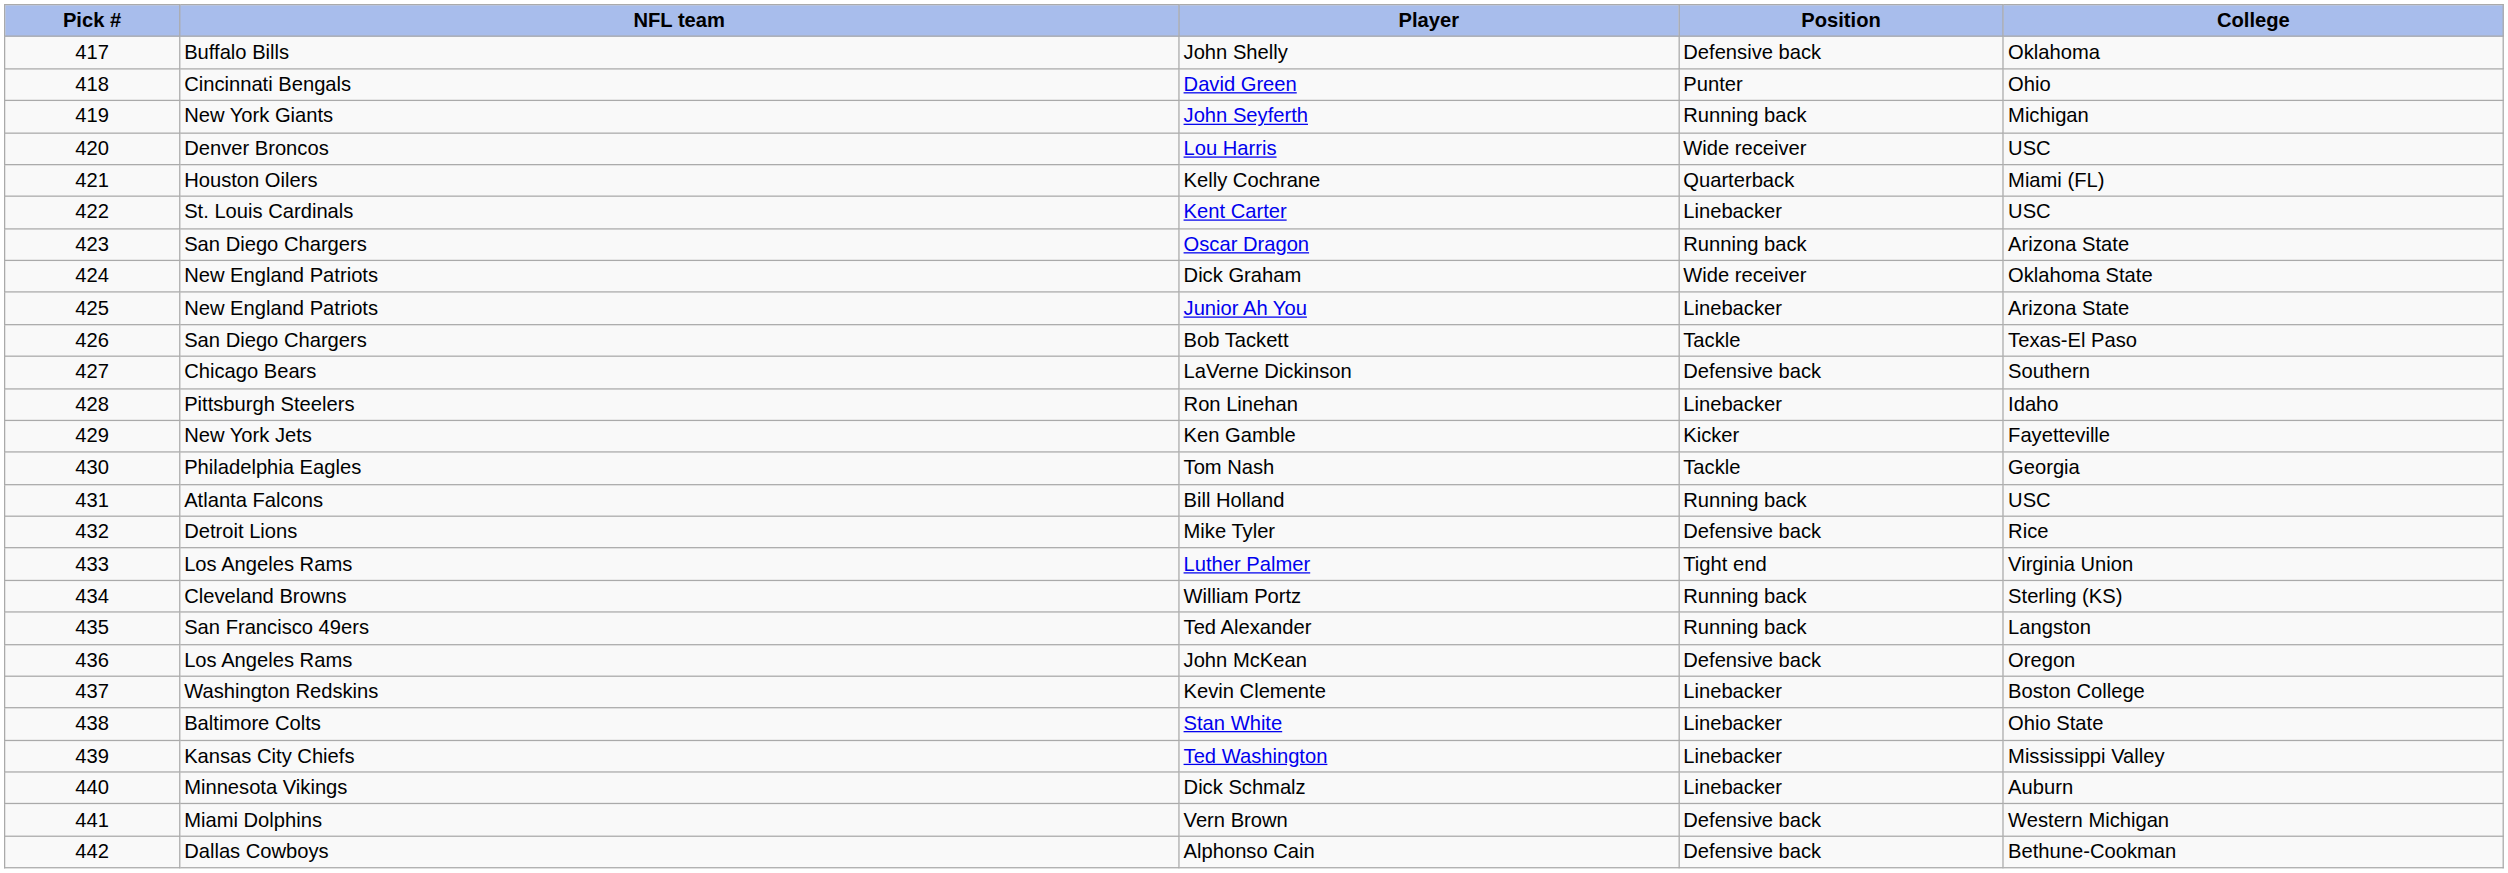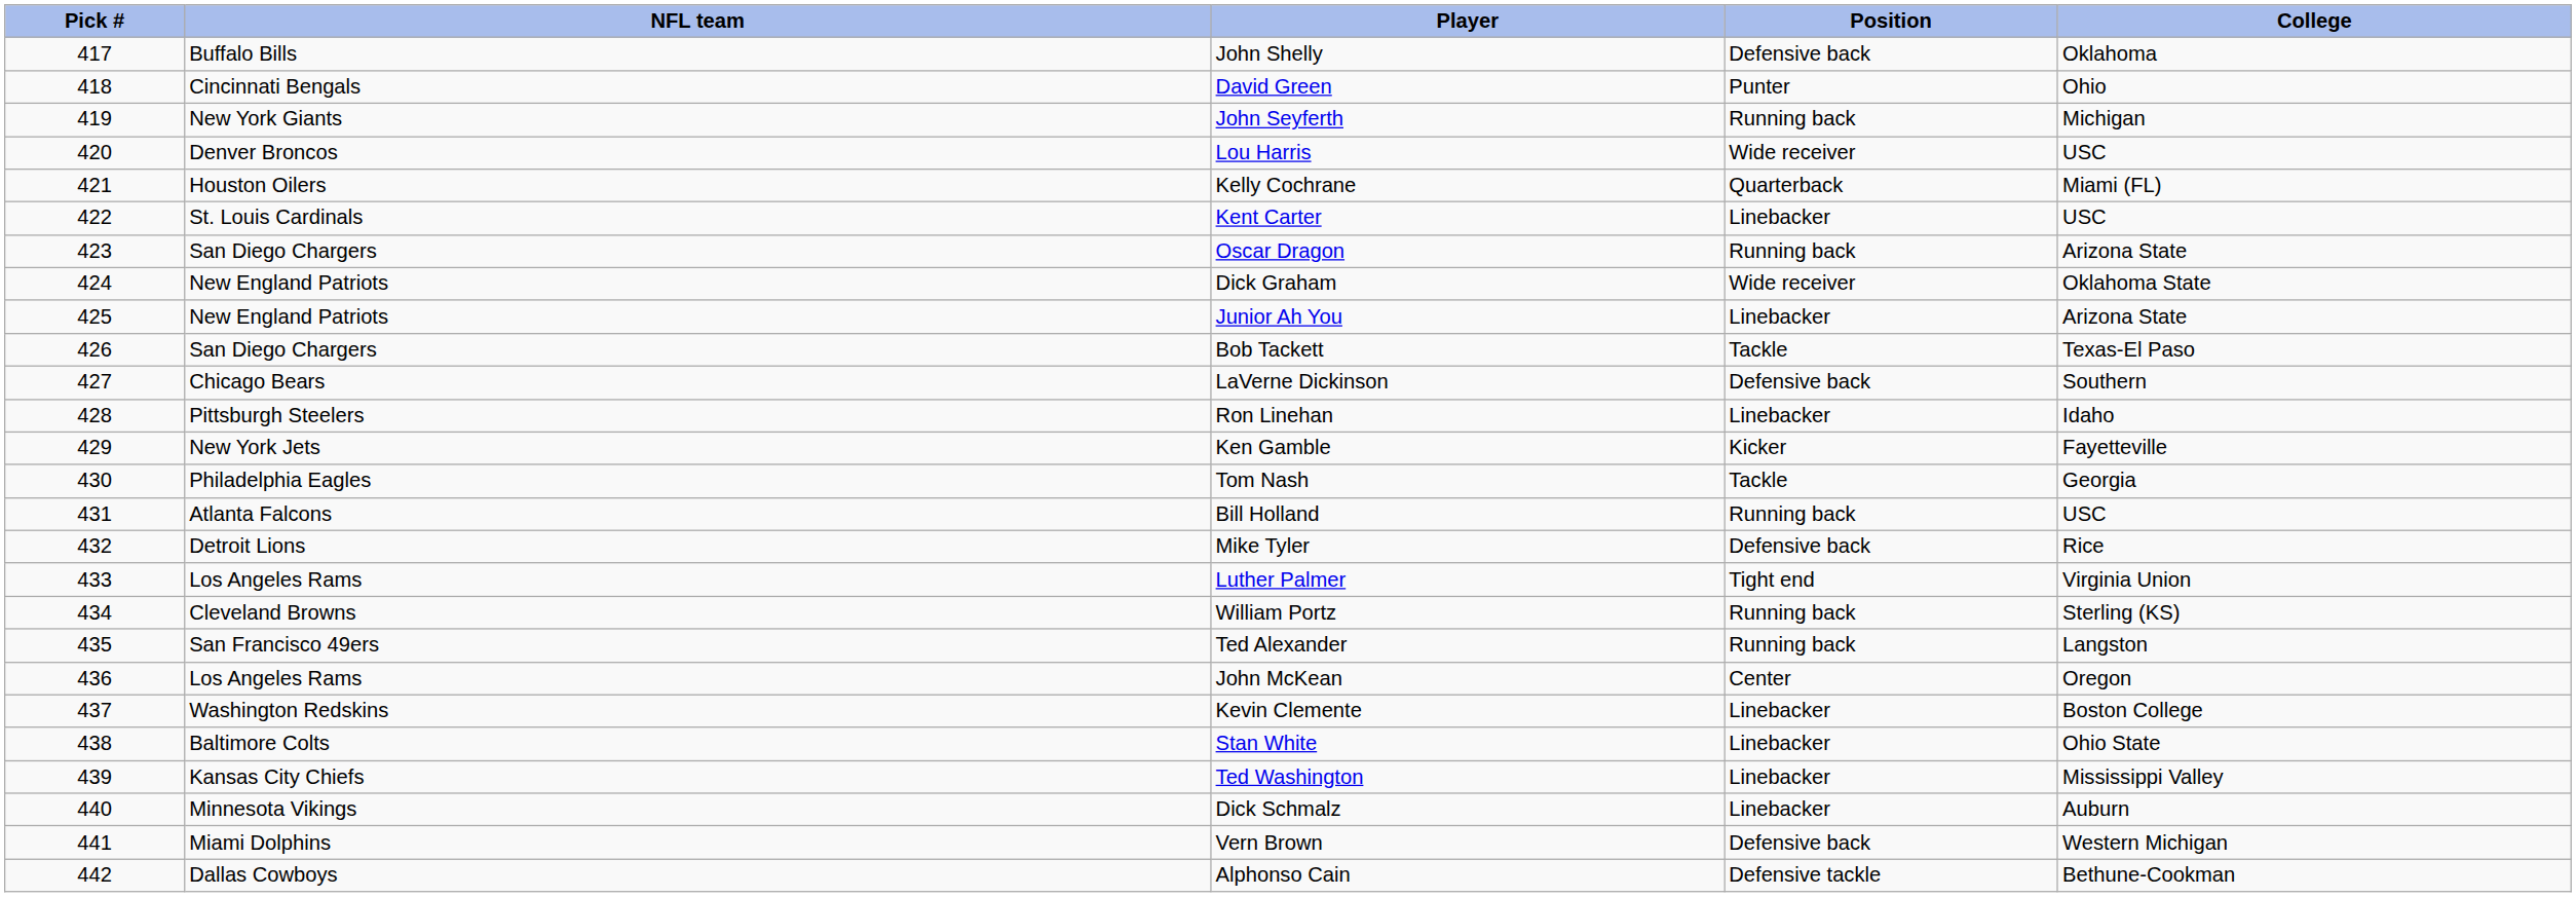 <table class="wikitable sortable sortable" style="width: 100%">
 <tr>
 <th style="background:#A8BDEC;" width=7%>Pick #</th>
 <th width=40% style="background:#A8BDEC;">NFL team</th>
 <th width=20% style="background:#A8BDEC;">Player</th>
 <th width=13% style="background:#A8BDEC;">Position</th>
 <th style="background:#A8BDEC;">College</th>
 </tr>
 <tr>
 <td align=center>417</td>
 <td>Buffalo Bills</td>
 <td>John Shelly</td>
 <td>Defensive back</td>
 <td>Oklahoma</td>
 </tr>
 <tr>
 <td align=center>418</td>
 <td>Cincinnati Bengals</td>
 <td><a href='#'>David Green</a></td>
 <td>Punter</td>
 <td>Ohio</td>
 </tr>
 <tr>
 <td align=center>419</td>
 <td>New York Giants</td>
 <td><a href='#'>John Seyferth</a></td>
 <td>Running back</td>
 <td>Michigan</td>
 </tr>
 <tr>
 <td align=center>420</td>
 <td>Denver Broncos</td>
 <td><a href='#'>Lou Harris</a></td>
 <td>Wide receiver</td>
 <td>USC</td>
 </tr>
 <tr>
 <td align=center>421</td>
 <td>Houston Oilers</td>
 <td>Kelly Cochrane</td>
 <td>Quarterback</td>
 <td>Miami (FL)</td>
 </tr>
 <tr>
 <td align=center>422</td>
 <td>St. Louis Cardinals</td>
 <td><a href='#'>Kent Carter</a></td>
 <td>Linebacker</td>
 <td>USC</td>
 </tr>
 <tr>
 <td align=center>423</td>
 <td>San Diego Chargers</td>
 <td><a href='#'>Oscar Dragon</a></td>
 <td>Running back</td>
 <td>Arizona State</td>
 </tr>
 <tr>
 <td align=center>424</td>
 <td>New England Patriots</td>
 <td>Dick Graham</td>
 <td>Wide receiver</td>
 <td>Oklahoma State</td>
 </tr>
 <tr>
 <td align=center>425</td>
 <td>New England Patriots</td>
 <td><a href='#'>Junior Ah You</a></td>
 <td>Linebacker</td>
 <td>Arizona State</td>
 </tr>
 <tr>
 <td align=center>426</td>
 <td>San Diego Chargers</td>
 <td>Bob Tackett</td>
 <td>Tackle</td>
 <td>Texas-El Paso</td>
 </tr>
 <tr>
 <td align=center>427</td>
 <td>Chicago Bears</td>
 <td>LaVerne Dickinson</td>
 <td>Defensive back</td>
 <td>Southern</td>
 </tr>
 <tr>
 <td align=center>428</td>
 <td>Pittsburgh Steelers</td>
 <td>Ron Linehan</td>
 <td>Linebacker</td>
 <td>Idaho</td>
 </tr>
 <tr>
 <td align=center>429</td>
 <td>New York Jets</td>
 <td>Ken Gamble</td>
 <td>Kicker</td>
 <td>Fayetteville</td>
 </tr>
 <tr>
 <td align=center>430</td>
 <td>Philadelphia Eagles</td>
 <td>Tom Nash</td>
 <td>Tackle</td>
 <td>Georgia</td>
 </tr>
 <tr>
 <td align=center>431</td>
 <td>Atlanta Falcons</td>
 <td>Bill Holland</td>
 <td>Running back</td>
 <td>USC</td>
 </tr>
 <tr>
 <td align=center>432</td>
 <td>Detroit Lions</td>
 <td>Mike Tyler</td>
 <td>Defensive back</td>
 <td>Rice</td>
 </tr>
 <tr>
 <td align=center>433</td>
 <td>Los Angeles Rams</td>
 <td><a href='#'>Luther Palmer</a></td>
 <td>Tight end</td>
 <td>Virginia Union</td>
 </tr>
 <tr>
 <td align=center>434</td>
 <td>Cleveland Browns</td>
 <td>William Portz</td>
 <td>Running back</td>
 <td>Sterling (KS)</td>
 </tr>
 <tr>
 <td align=center>435</td>
 <td>San Francisco 49ers</td>
 <td>Ted Alexander</td>
 <td>Running back</td>
 <td>Langston</td>
 </tr>
 <tr>
 <td align=center>436</td>
 <td>Los Angeles Rams</td>
 <td>John McKean</td>
-<td>Defensive back</td>
+<td>Center</td>
 <td>Oregon</td>
 </tr>
 <tr>
 <td align=center>437</td>
 <td>Washington Redskins</td>
 <td>Kevin Clemente</td>
 <td>Linebacker</td>
 <td>Boston College</td>
 </tr>
 <tr>
 <td align=center>438</td>
 <td>Baltimore Colts</td>
 <td><a href='#'>Stan White</a></td>
 <td>Linebacker</td>
 <td>Ohio State</td>
 </tr>
 <tr>
 <td align=center>439</td>
 <td>Kansas City Chiefs</td>
 <td><a href='#'>Ted Washington</a></td>
 <td>Linebacker</td>
 <td>Mississippi Valley</td>
 </tr>
 <tr>
 <td align=center>440</td>
 <td>Minnesota Vikings</td>
 <td>Dick Schmalz</td>
 <td>Linebacker</td>
 <td>Auburn</td>
 </tr>
 <tr>
 <td align=center>441</td>
 <td>Miami Dolphins</td>
 <td>Vern Brown</td>
 <td>Defensive back</td>
 <td>Western Michigan</td>
 </tr>
 <tr>
 <td align=center>442</td>
 <td>Dallas Cowboys</td>
 <td>Alphonso Cain</td>
-<td>Defensive back</td>
+<td>Defensive tackle</td>
 <td>Bethune-Cookman</td>
 </tr>
 </table>
